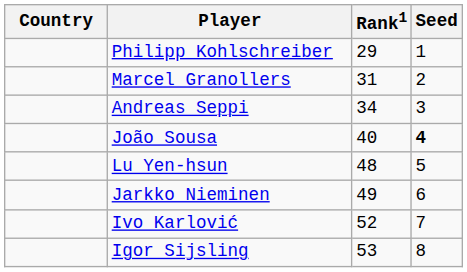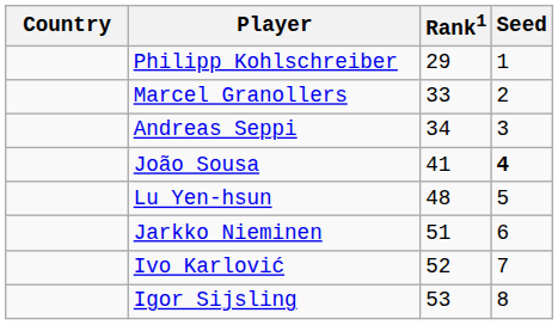 <table class="sortable wikitable">
 <tr>
 <th width="70">Country</th>
 <th width="175">Player</th>
 <th>Rank<sup>1</sup></th>
 <th>Seed</th>
 </tr>
 <tr>
 <td></td>
 <td><a href='#'>Philipp Kohlschreiber</a></td>
 <td>29</td>
 <td>1</td>
 </tr>
 <tr>
 <td></td>
 <td><a href='#'>Marcel Granollers</a></td>
-<td>31</td>
+<td>33</td>
 <td>2</td>
 </tr>
 <tr>
 <td></td>
 <td><a href='#'>Andreas Seppi</a></td>
 <td>34</td>
 <td>3</td>
 </tr>
 <tr>
 <td></td>
 <td><a href='#'>João Sousa</a></td>
-<td>40</td>
+<td>41</td>
 <td><strong>4</strong></td>
 </tr>
 <tr>
 <td></td>
 <td><a href='#'>Lu Yen-hsun</a></td>
 <td>48</td>
 <td>5</td>
 </tr>
 <tr>
 <td></td>
 <td><a href='#'>Jarkko Nieminen</a></td>
-<td>49</td>
+<td>51</td>
 <td>6</td>
 </tr>
 <tr>
 <td></td>
 <td><a href='#'>Ivo Karlović</a></td>
 <td>52</td>
 <td>7</td>
 </tr>
 <tr>
 <td></td>
 <td><a href='#'>Igor Sijsling</a></td>
 <td>53</td>
 <td>8</td>
 </tr>
 </table>
